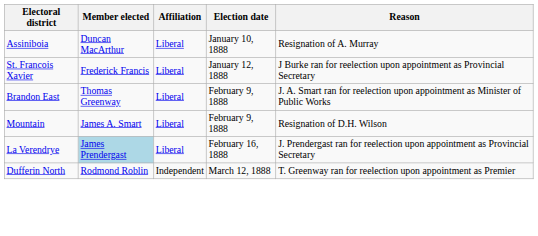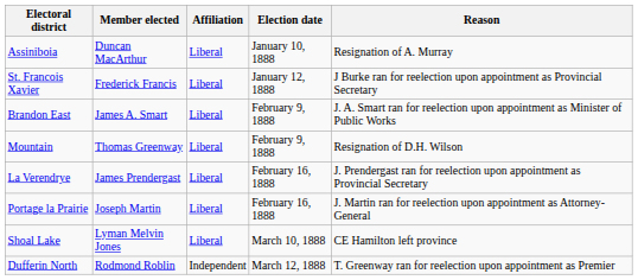 <table class="wikitable sortable">
 <tr>
 <th>Electoral district</th>
 <th>Member elected</th>
 <th>Affiliation</th>
 <th>Election date</th>
 <th>Reason</th>
 </tr>
 <tr>
 <td><a href='#'>Assiniboia</a></td>
 <td><a href='#'>Duncan MacArthur</a></td>
 <td><a href='#'>Liberal</a></td>
 <td>January 10, 1888</td>
 <td>Resignation of A. Murray</td>
 </tr>
 <tr>
 <td><a href='#'>St. Francois Xavier</a></td>
 <td><a href='#'>Frederick Francis</a></td>
 <td><a href='#'>Liberal</a></td>
 <td>January 12, 1888</td>
 <td>J Burke ran for reelection upon appointment as Provincial Secretary</td>
 </tr>
 <tr>
 <td><a href='#'>Brandon East</a></td>
-<td><a href='#'>Thomas Greenway</a></td>
+<td><a href='#'>James A. Smart</a></td>
 <td><a href='#'>Liberal</a></td>
 <td>February 9, 1888</td>
 <td>J. A. Smart ran for reelection upon appointment as Minister of Public Works</td>
 </tr>
 <tr>
 <td><a href='#'>Mountain</a></td>
-<td><a href='#'>James A. Smart</a></td>
+<td><a href='#'>Thomas Greenway</a></td>
 <td><a href='#'>Liberal</a></td>
 <td>February 9, 1888</td>
 <td>Resignation of D.H. Wilson</td>
 </tr>
 <tr>
 <td><a href='#'>La Verendrye</a></td>
-<td style="background: lightblue;"><a href='#'>James Prendergast</a></td>
+<td><a href='#'>James Prendergast</a></td>
 <td><a href='#'>Liberal</a></td>
 <td>February 16, 1888</td>
 <td>J. Prendergast  ran for reelection upon appointment as Provincial Secretary </td>
+</tr>
+<tr>
+<td><a href='#'>Portage la Prairie</a></td>
+<td><a href='#'>Joseph Martin</a></td>
+<td><a href='#'>Liberal</a></td>
+<td>February 16, 1888</td>
+<td>J. Martin ran for reelection upon appointment as Attorney-General </td>
+</tr>
+<tr>
+<td><a href='#'>Shoal Lake</a></td>
+<td><a href='#'>Lyman Melvin Jones</a></td>
+<td><a href='#'>Liberal</a></td>
+<td>March 10, 1888</td>
+<td>CE Hamilton left province</td>
 </tr>
 <tr>
 <td><a href='#'>Dufferin North</a></td>
 <td><a href='#'>Rodmond Roblin</a></td>
 <td>Independent</td>
 <td>March 12, 1888</td>
 <td>T. Greenway ran for reelection upon appointment as Premier </td>
 </tr>
 </table>
